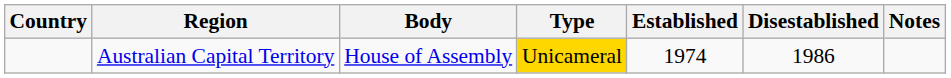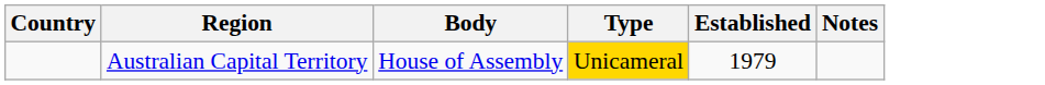 <table class=wikitable>
 <tr>
 <th>Country</th>
 <th>Region</th>
 <th>Body</th>
 <th>Type</th>
 <th>Established</th>
-<th>Disestablished</th>
 <th>Notes</th>
 </tr>
 <tr>
 <td></td>
 <td><a href='#'>Australian Capital Territory</a></td>
 <td><a href='#'>House of Assembly</a></td>
 <td style="background: gold;">Unicameral</td>
-<td align=center>1974</td>
-<td align=center>1986</td>
+<td align=center>1979</td>
 <td></td>
 </tr>
 </table>
